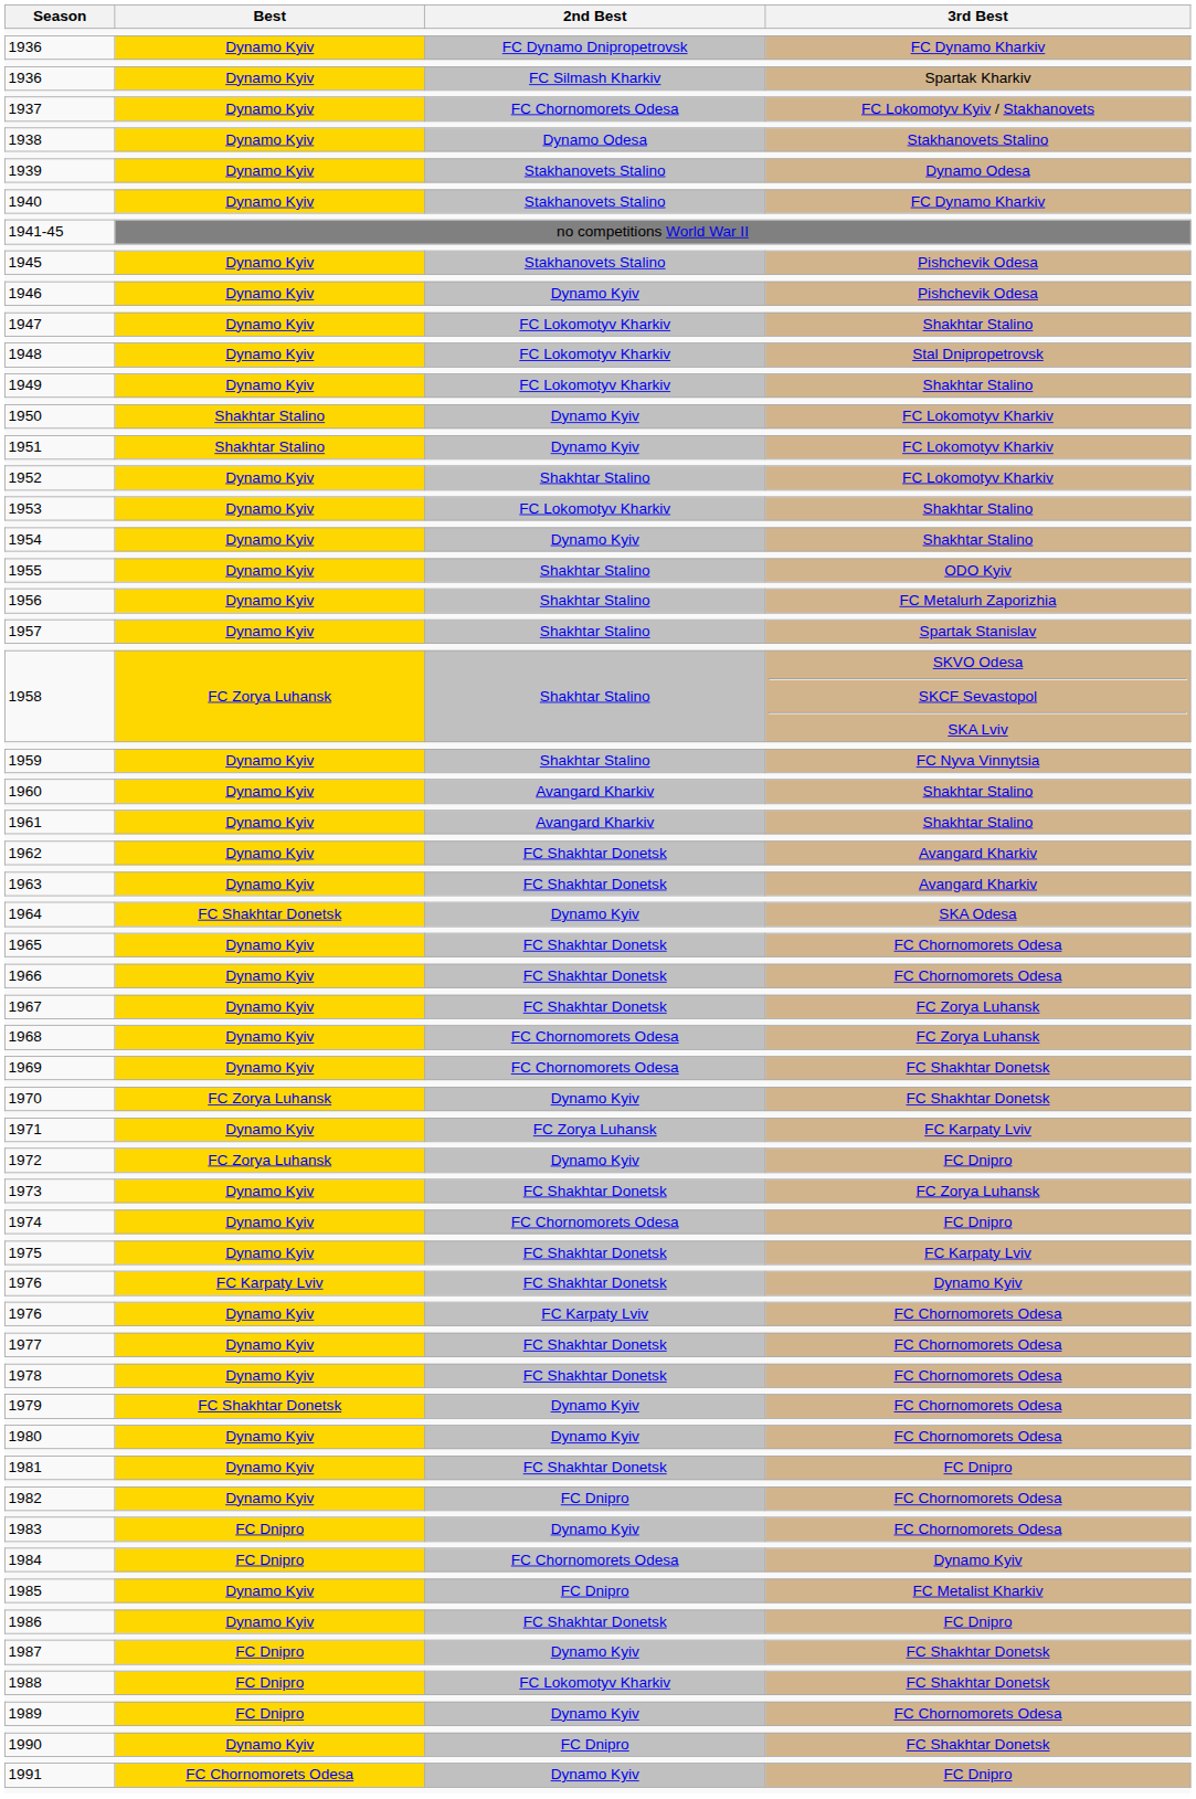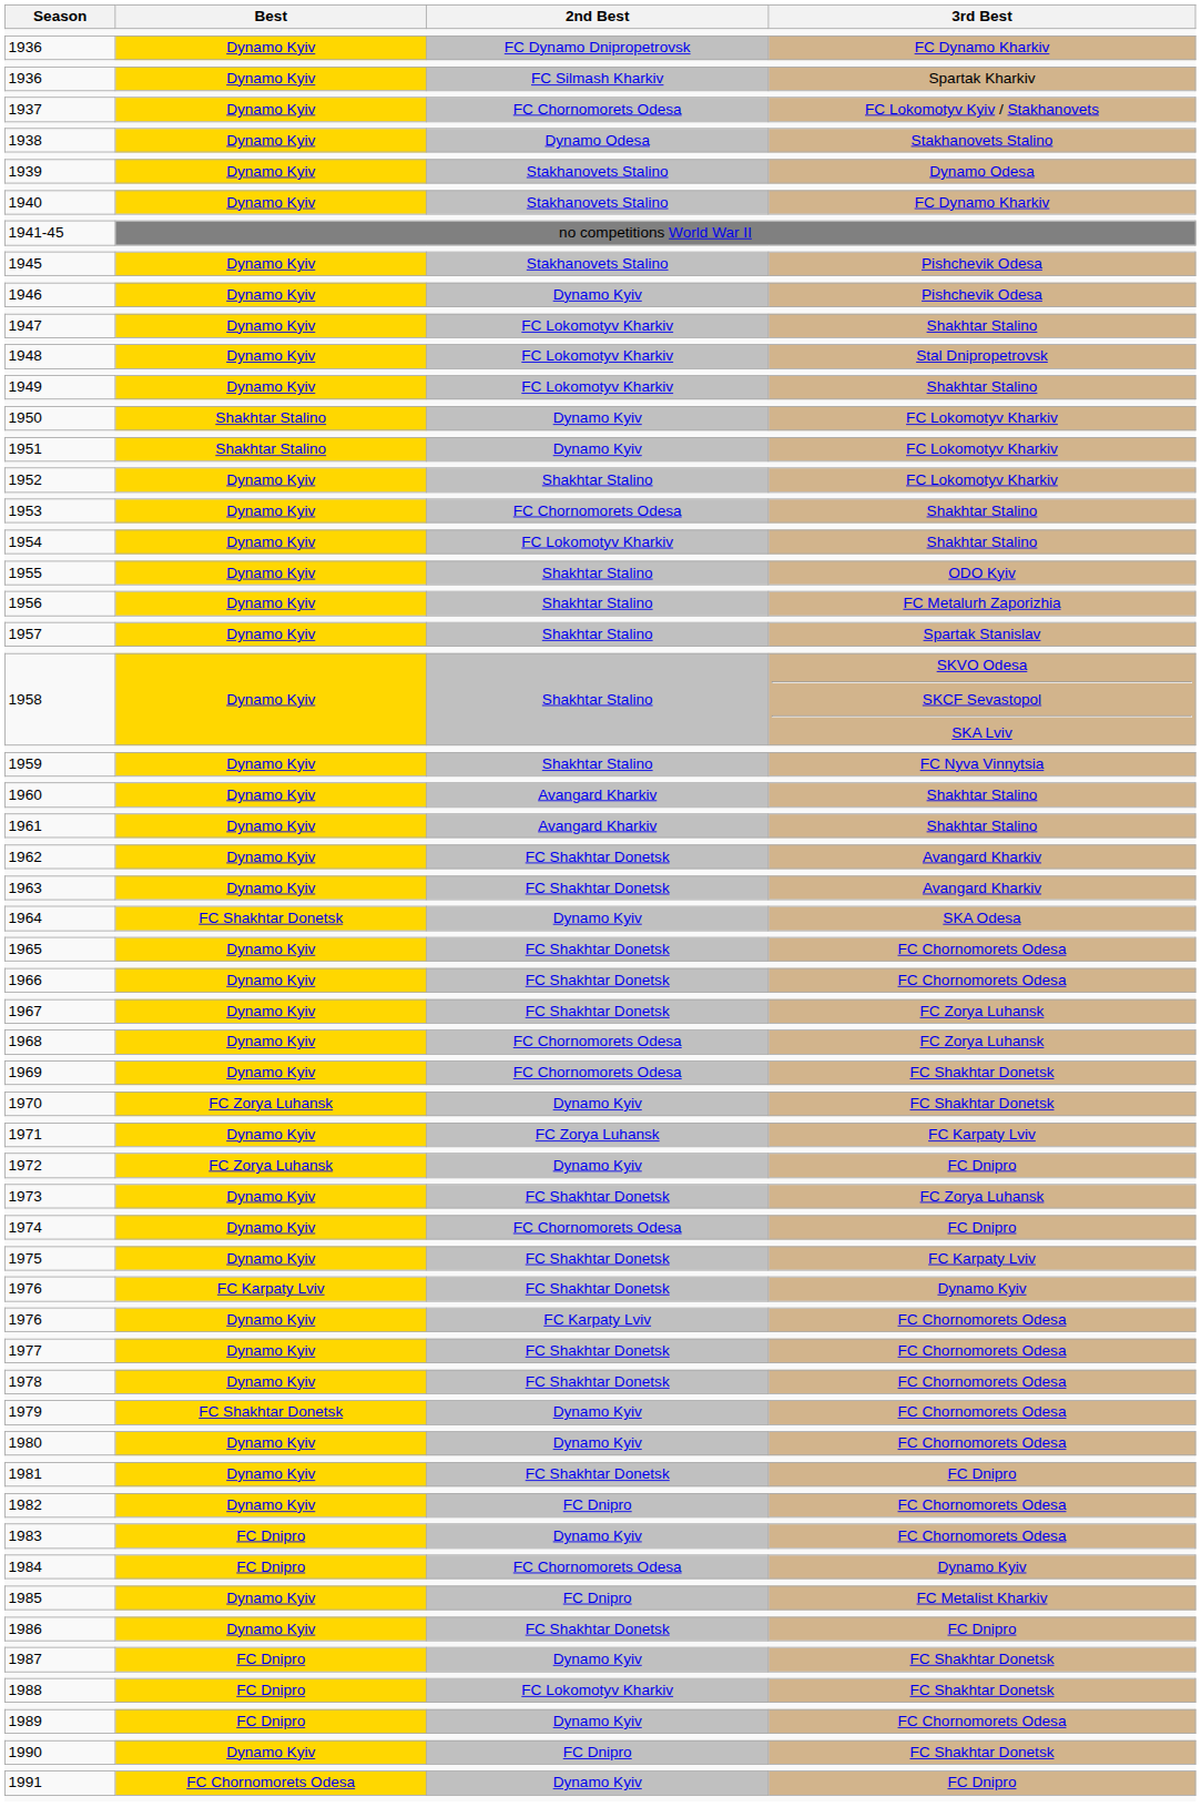 <table class="wikitable" width=100% align=center style="border:2px black;">
 <tr>
 <th>Season</th>
 <th>Best</th>
 <th>2nd Best</th>
 <th>3rd Best</th>
 </tr>
 <tr>
 <td colspan=5 style="border:1px black;"></td>
 </tr>
 <tr>
 <td>1936 </td>
 <td align=center bgcolor=gold><a href='#'>Dynamo Kyiv</a></td>
 <td align=center bgcolor=silver><a href='#'>FC Dynamo Dnipropetrovsk</a></td>
 <td align=center bgcolor=tan><a href='#'>FC Dynamo Kharkiv</a></td>
 </tr>
 <tr>
 <td colspan=5 style="border:1px black;"></td>
 </tr>
 <tr>
 <td>1936 </td>
 <td align=center bgcolor=gold><a href='#'>Dynamo Kyiv</a></td>
 <td align=center bgcolor=silver><a href='#'>FC Silmash Kharkiv</a></td>
 <td align=center bgcolor=tan>Spartak Kharkiv</td>
 </tr>
 <tr>
 <td colspan=5 style="border:1px black;"></td>
 </tr>
 <tr>
 <td>1937</td>
 <td align=center bgcolor=gold><a href='#'>Dynamo Kyiv</a></td>
 <td align=center bgcolor=silver><a href='#'>FC Chornomorets Odesa</a></td>
 <td align=center bgcolor=tan><a href='#'>FC Lokomotyv Kyiv</a> / <a href='#'>Stakhanovets</a></td>
 </tr>
 <tr>
 <td colspan=5 style="border:1px black;"></td>
 </tr>
 <tr>
 <td>1938</td>
 <td align=center bgcolor=gold><a href='#'>Dynamo Kyiv</a></td>
 <td align=center bgcolor=silver><a href='#'>Dynamo Odesa</a></td>
 <td align=center bgcolor=tan><a href='#'>Stakhanovets Stalino</a></td>
 </tr>
 <tr>
 <td colspan=5 style="border:1px black;"></td>
 </tr>
 <tr>
 <td>1939</td>
 <td align=center bgcolor=gold><a href='#'>Dynamo Kyiv</a></td>
 <td align=center bgcolor=silver><a href='#'>Stakhanovets Stalino</a></td>
 <td align=center bgcolor=tan><a href='#'>Dynamo Odesa</a></td>
 </tr>
 <tr>
 <td colspan=5 style="border:1px black;"></td>
 </tr>
 <tr>
 <td>1940</td>
 <td align=center bgcolor=gold><a href='#'>Dynamo Kyiv</a></td>
 <td align=center bgcolor=silver><a href='#'>Stakhanovets Stalino</a></td>
 <td align=center bgcolor=tan><a href='#'>FC Dynamo Kharkiv</a></td>
 </tr>
 <tr>
 <td colspan=5 style="border:1px black;"></td>
 </tr>
 <tr>
 <td>1941-45</td>
 <td align=center bgcolor=grey colspan=4>no competitions <a href='#'>World War II</a></td>
 </tr>
 <tr>
 <td colspan=5 style="border:1px black;"></td>
 </tr>
 <tr>
 <td>1945</td>
 <td align=center bgcolor=gold><a href='#'>Dynamo Kyiv</a></td>
 <td align=center bgcolor=silver><a href='#'>Stakhanovets Stalino</a></td>
 <td align=center bgcolor=tan><a href='#'>Pishchevik Odesa</a></td>
 </tr>
 <tr>
 <td colspan=5 style="border:1px black;"></td>
 </tr>
 <tr>
 <td>1946</td>
 <td align=center bgcolor=gold><a href='#'>Dynamo Kyiv</a></td>
 <td align=center bgcolor=silver><a href='#'>Dynamo Kyiv</a></td>
 <td align=center bgcolor=tan><a href='#'>Pishchevik Odesa</a></td>
 </tr>
 <tr>
 <td colspan=5 style="border:1px black;"></td>
 </tr>
 <tr>
 <td>1947</td>
 <td align=center bgcolor=gold><a href='#'>Dynamo Kyiv</a></td>
 <td align=center bgcolor=silver><a href='#'>FC Lokomotyv Kharkiv</a></td>
 <td align=center bgcolor=tan><a href='#'>Shakhtar Stalino</a></td>
 </tr>
 <tr>
 <td colspan=5 style="border:1px black;"></td>
 </tr>
 <tr>
 <td>1948</td>
 <td align=center bgcolor=gold><a href='#'>Dynamo Kyiv</a></td>
 <td align=center bgcolor=silver><a href='#'>FC Lokomotyv Kharkiv</a></td>
 <td align=center bgcolor=tan><a href='#'>Stal Dnipropetrovsk</a></td>
 </tr>
 <tr>
 <td colspan=5 style="border:1px black;"></td>
 </tr>
 <tr>
 <td>1949</td>
 <td align=center bgcolor=gold><a href='#'>Dynamo Kyiv</a></td>
 <td align=center bgcolor=silver><a href='#'>FC Lokomotyv Kharkiv</a></td>
 <td align=center bgcolor=tan><a href='#'>Shakhtar Stalino</a></td>
 </tr>
 <tr>
 <td colspan=5 style="border:1px black;"></td>
 </tr>
 <tr>
 <td>1950</td>
 <td align=center bgcolor=gold><a href='#'>Shakhtar Stalino</a></td>
 <td align=center bgcolor=silver><a href='#'>Dynamo Kyiv</a></td>
 <td align=center bgcolor=tan><a href='#'>FC Lokomotyv Kharkiv</a></td>
 </tr>
 <tr>
 <td colspan=5 style="border:1px black;"></td>
 </tr>
 <tr>
 <td>1951</td>
 <td align=center bgcolor=gold><a href='#'>Shakhtar Stalino</a></td>
 <td align=center bgcolor=silver><a href='#'>Dynamo Kyiv</a></td>
 <td align=center bgcolor=tan><a href='#'>FC Lokomotyv Kharkiv</a></td>
 </tr>
 <tr>
 <td colspan=5 style="border:1px black;"></td>
 </tr>
 <tr>
 <td>1952</td>
 <td align=center bgcolor=gold><a href='#'>Dynamo Kyiv</a></td>
 <td align=center bgcolor=silver><a href='#'>Shakhtar Stalino</a></td>
 <td align=center bgcolor=tan><a href='#'>FC Lokomotyv Kharkiv</a></td>
 </tr>
 <tr>
 <td colspan=5 style="border:1px black;"></td>
 </tr>
 <tr>
 <td>1953</td>
 <td align=center bgcolor=gold><a href='#'>Dynamo Kyiv</a></td>
-<td align=center bgcolor=silver><a href='#'>FC Lokomotyv Kharkiv</a></td>
+<td align=center bgcolor=silver><a href='#'>FC Chornomorets Odesa</a></td>
 <td align=center bgcolor=tan><a href='#'>Shakhtar Stalino</a></td>
 </tr>
 <tr>
 <td colspan=5 style="border:1px black;"></td>
 </tr>
 <tr>
 <td>1954</td>
 <td align=center bgcolor=gold><a href='#'>Dynamo Kyiv</a></td>
-<td align=center bgcolor=silver><a href='#'>Dynamo Kyiv</a></td>
+<td align=center bgcolor=silver><a href='#'>FC Lokomotyv Kharkiv</a></td>
 <td align=center bgcolor=tan><a href='#'>Shakhtar Stalino</a></td>
 </tr>
 <tr>
 <td colspan=5 style="border:1px black;"></td>
 </tr>
 <tr>
 <td>1955</td>
 <td align=center bgcolor=gold><a href='#'>Dynamo Kyiv</a></td>
 <td align=center bgcolor=silver><a href='#'>Shakhtar Stalino</a></td>
 <td align=center bgcolor=tan><a href='#'>ODO Kyiv</a></td>
 </tr>
 <tr>
 <td colspan=5 style="border:1px black;"></td>
 </tr>
 <tr>
 <td>1956</td>
 <td align=center bgcolor=gold><a href='#'>Dynamo Kyiv</a></td>
 <td align=center bgcolor=silver><a href='#'>Shakhtar Stalino</a></td>
 <td align=center bgcolor=tan><a href='#'>FC Metalurh Zaporizhia</a></td>
 </tr>
 <tr>
 <td colspan=5 style="border:1px black;"></td>
 </tr>
 <tr>
 <td>1957</td>
 <td align=center bgcolor=gold><a href='#'>Dynamo Kyiv</a></td>
 <td align=center bgcolor=silver><a href='#'>Shakhtar Stalino</a></td>
 <td align=center bgcolor=tan><a href='#'>Spartak Stanislav</a></td>
 </tr>
 <tr>
 <td colspan=5 style="border:1px black;"></td>
 </tr>
 <tr>
 <td>1958</td>
-<td align=center bgcolor=gold><a href='#'>FC Zorya Luhansk</a></td>
+<td align=center bgcolor=gold><a href='#'>Dynamo Kyiv</a></td>
 <td align=center bgcolor=silver><a href='#'>Shakhtar Stalino</a></td>
 <td align=center bgcolor=tan><a href='#'>SKVO Odesa</a><hr><a href='#'>SKCF Sevastopol</a><hr><a href='#'>SKA Lviv</a></td>
 </tr>
 <tr>
 <td colspan=5 style="border:1px black;"></td>
 </tr>
 <tr>
 <td>1959</td>
 <td align=center bgcolor=gold><a href='#'>Dynamo Kyiv</a></td>
 <td align=center bgcolor=silver><a href='#'>Shakhtar Stalino</a></td>
 <td align=center bgcolor=tan><a href='#'>FC Nyva Vinnytsia</a></td>
 </tr>
 <tr>
 <td colspan=5 style="border:1px black;"></td>
 </tr>
 <tr>
 <td>1960</td>
 <td align=center bgcolor=gold><a href='#'>Dynamo Kyiv</a></td>
 <td align=center bgcolor=silver><a href='#'>Avangard Kharkiv</a></td>
 <td align=center bgcolor=tan><a href='#'>Shakhtar Stalino</a></td>
 </tr>
 <tr>
 <td colspan=5 style="border:1px black;"></td>
 </tr>
 <tr>
 <td>1961</td>
 <td align=center bgcolor=gold><a href='#'>Dynamo Kyiv</a></td>
 <td align=center bgcolor=silver><a href='#'>Avangard Kharkiv</a></td>
 <td align=center bgcolor=tan><a href='#'>Shakhtar Stalino</a></td>
 </tr>
 <tr>
 <td colspan=5 style="border:1px black;"></td>
 </tr>
 <tr>
 <td>1962</td>
 <td align=center bgcolor=gold><a href='#'>Dynamo Kyiv</a></td>
 <td align=center bgcolor=silver><a href='#'>FC Shakhtar Donetsk</a></td>
 <td align=center bgcolor=tan><a href='#'>Avangard Kharkiv</a></td>
 </tr>
 <tr>
 <td colspan=5 style="border:1px black;"></td>
 </tr>
 <tr>
 <td>1963</td>
 <td align=center bgcolor=gold><a href='#'>Dynamo Kyiv</a></td>
 <td align=center bgcolor=silver><a href='#'>FC Shakhtar Donetsk</a></td>
 <td align=center bgcolor=tan><a href='#'>Avangard Kharkiv</a></td>
 </tr>
 <tr>
 <td colspan=5 style="border:1px black;"></td>
 </tr>
 <tr>
 <td>1964</td>
 <td align=center bgcolor=gold><a href='#'>FC Shakhtar Donetsk</a></td>
 <td align=center bgcolor=silver><a href='#'>Dynamo Kyiv</a></td>
 <td align=center bgcolor=tan><a href='#'>SKA Odesa</a></td>
 </tr>
 <tr>
 <td colspan=5 style="border:1px black;"></td>
 </tr>
 <tr>
 <td>1965</td>
 <td align=center bgcolor=gold><a href='#'>Dynamo Kyiv</a></td>
 <td align=center bgcolor=silver><a href='#'>FC Shakhtar Donetsk</a></td>
 <td align=center bgcolor=tan><a href='#'>FC Chornomorets Odesa</a></td>
 </tr>
 <tr>
 <td colspan=5 style="border:1px black;"></td>
 </tr>
 <tr>
 <td>1966</td>
 <td align=center bgcolor=gold><a href='#'>Dynamo Kyiv</a></td>
 <td align=center bgcolor=silver><a href='#'>FC Shakhtar Donetsk</a></td>
 <td align=center bgcolor=tan><a href='#'>FC Chornomorets Odesa</a></td>
 </tr>
 <tr>
 <td colspan=5 style="border:1px black;"></td>
 </tr>
 <tr>
 <td>1967</td>
 <td align=center bgcolor=gold><a href='#'>Dynamo Kyiv</a></td>
 <td align=center bgcolor=silver><a href='#'>FC Shakhtar Donetsk</a></td>
 <td align=center bgcolor=tan><a href='#'>FC Zorya Luhansk</a></td>
 </tr>
 <tr>
 <td colspan=5 style="border:1px black;"></td>
 </tr>
 <tr>
 <td>1968</td>
 <td align=center bgcolor=gold><a href='#'>Dynamo Kyiv</a></td>
 <td align=center bgcolor=silver><a href='#'>FC Chornomorets Odesa</a></td>
 <td align=center bgcolor=tan><a href='#'>FC Zorya Luhansk</a></td>
 </tr>
 <tr>
 <td colspan=5 style="border:1px black;"></td>
 </tr>
 <tr>
 <td>1969</td>
 <td align=center bgcolor=gold><a href='#'>Dynamo Kyiv</a></td>
 <td align=center bgcolor=silver><a href='#'>FC Chornomorets Odesa</a></td>
 <td align=center bgcolor=tan><a href='#'>FC Shakhtar Donetsk</a></td>
 </tr>
 <tr>
 <td colspan=5 style="border:1px black;"></td>
 </tr>
 <tr>
 <td>1970</td>
 <td align=center bgcolor=gold><a href='#'>FC Zorya Luhansk</a></td>
 <td align=center bgcolor=silver><a href='#'>Dynamo Kyiv</a></td>
 <td align=center bgcolor=tan><a href='#'>FC Shakhtar Donetsk</a></td>
 </tr>
 <tr>
 <td colspan=5 style="border:1px black;"></td>
 </tr>
 <tr>
 <td>1971</td>
 <td align=center bgcolor=gold><a href='#'>Dynamo Kyiv</a></td>
 <td align=center bgcolor=silver><a href='#'>FC Zorya Luhansk</a></td>
 <td align=center bgcolor=tan><a href='#'>FC Karpaty Lviv</a></td>
 </tr>
 <tr>
 <td colspan=5 style="border:1px black;"></td>
 </tr>
 <tr>
 <td>1972</td>
 <td align=center bgcolor=gold><a href='#'>FC Zorya Luhansk</a></td>
 <td align=center bgcolor=silver><a href='#'>Dynamo Kyiv</a></td>
 <td align=center bgcolor=tan><a href='#'>FC Dnipro</a></td>
 </tr>
 <tr>
 <td colspan=5 style="border:1px black;"></td>
 </tr>
 <tr>
 <td>1973</td>
 <td align=center bgcolor=gold><a href='#'>Dynamo Kyiv</a></td>
 <td align=center bgcolor=silver><a href='#'>FC Shakhtar Donetsk</a></td>
 <td align=center bgcolor=tan><a href='#'>FC Zorya Luhansk</a></td>
 </tr>
 <tr>
 <td colspan=5 style="border:1px black;"></td>
 </tr>
 <tr>
 <td>1974</td>
 <td align=center bgcolor=gold><a href='#'>Dynamo Kyiv</a></td>
 <td align=center bgcolor=silver><a href='#'>FC Chornomorets Odesa</a></td>
 <td align=center bgcolor=tan><a href='#'>FC Dnipro</a></td>
 </tr>
 <tr>
 <td colspan=5 style="border:1px black;"></td>
 </tr>
 <tr>
 <td>1975</td>
 <td align=center bgcolor=gold><a href='#'>Dynamo Kyiv</a></td>
 <td align=center bgcolor=silver><a href='#'>FC Shakhtar Donetsk</a></td>
 <td align=center bgcolor=tan><a href='#'>FC Karpaty Lviv</a></td>
 </tr>
 <tr>
 <td colspan=5 style="border:1px black;"></td>
 </tr>
 <tr>
 <td>1976 </td>
 <td align=center bgcolor=gold><a href='#'>FC Karpaty Lviv</a></td>
 <td align=center bgcolor=silver><a href='#'>FC Shakhtar Donetsk</a></td>
 <td align=center bgcolor=tan><a href='#'>Dynamo Kyiv</a></td>
 </tr>
 <tr>
 <td colspan=5 style="border:1px black;"></td>
 </tr>
 <tr>
 <td>1976 </td>
 <td align=center bgcolor=gold><a href='#'>Dynamo Kyiv</a></td>
 <td align=center bgcolor=silver><a href='#'>FC Karpaty Lviv</a></td>
 <td align=center bgcolor=tan><a href='#'>FC Chornomorets Odesa</a></td>
 </tr>
 <tr>
 <td colspan=5 style="border:1px black;"></td>
 </tr>
 <tr>
 <td>1977</td>
 <td align=center bgcolor=gold><a href='#'>Dynamo Kyiv</a></td>
 <td align=center bgcolor=silver><a href='#'>FC Shakhtar Donetsk</a></td>
 <td align=center bgcolor=tan><a href='#'>FC Chornomorets Odesa</a></td>
 </tr>
 <tr>
 <td colspan=5 style="border:1px black;"></td>
 </tr>
 <tr>
 <td>1978</td>
 <td align=center bgcolor=gold><a href='#'>Dynamo Kyiv</a></td>
 <td align=center bgcolor=silver><a href='#'>FC Shakhtar Donetsk</a></td>
 <td align=center bgcolor=tan><a href='#'>FC Chornomorets Odesa</a></td>
 </tr>
 <tr>
 <td colspan=5 style="border:1px black;"></td>
 </tr>
 <tr>
 <td>1979</td>
 <td align=center bgcolor=gold><a href='#'>FC Shakhtar Donetsk</a></td>
 <td align=center bgcolor=silver><a href='#'>Dynamo Kyiv</a></td>
 <td align=center bgcolor=tan><a href='#'>FC Chornomorets Odesa</a></td>
 </tr>
 <tr>
 <td colspan=5 style="border:1px black;"></td>
 </tr>
 <tr>
 <td>1980</td>
 <td align=center bgcolor=gold><a href='#'>Dynamo Kyiv</a></td>
 <td align=center bgcolor=silver><a href='#'>Dynamo Kyiv</a></td>
 <td align=center bgcolor=tan><a href='#'>FC Chornomorets Odesa</a></td>
 </tr>
 <tr>
 <td colspan=5 style="border:1px black;"></td>
 </tr>
 <tr>
 <td>1981</td>
 <td align=center bgcolor=gold><a href='#'>Dynamo Kyiv</a></td>
 <td align=center bgcolor=silver><a href='#'>FC Shakhtar Donetsk</a></td>
 <td align=center bgcolor=tan><a href='#'>FC Dnipro</a></td>
 </tr>
 <tr>
 <td colspan=5 style="border:1px black;"></td>
 </tr>
 <tr>
 <td>1982</td>
 <td align=center bgcolor=gold><a href='#'>Dynamo Kyiv</a></td>
 <td align=center bgcolor=silver><a href='#'>FC Dnipro</a></td>
 <td align=center bgcolor=tan><a href='#'>FC Chornomorets Odesa</a></td>
 </tr>
 <tr>
 <td colspan=5 style="border:1px black;"></td>
 </tr>
 <tr>
 <td>1983</td>
 <td align=center bgcolor=gold><a href='#'>FC Dnipro</a></td>
 <td align=center bgcolor=silver><a href='#'>Dynamo Kyiv</a></td>
 <td align=center bgcolor=tan><a href='#'>FC Chornomorets Odesa</a></td>
 </tr>
 <tr>
 <td colspan=5 style="border:1px black;"></td>
 </tr>
 <tr>
 <td>1984</td>
 <td align=center bgcolor=gold><a href='#'>FC Dnipro</a></td>
 <td align=center bgcolor=silver><a href='#'>FC Chornomorets Odesa</a></td>
 <td align=center bgcolor=tan><a href='#'>Dynamo Kyiv</a></td>
 </tr>
 <tr>
 <td colspan=5 style="border:1px black;"></td>
 </tr>
 <tr>
 <td>1985</td>
 <td align=center bgcolor=gold><a href='#'>Dynamo Kyiv</a></td>
 <td align=center bgcolor=silver><a href='#'>FC Dnipro</a></td>
 <td align=center bgcolor=tan><a href='#'>FC Metalist Kharkiv</a></td>
 </tr>
 <tr>
 <td colspan=5 style="border:1px black;"></td>
 </tr>
 <tr>
 <td>1986</td>
 <td align=center bgcolor=gold><a href='#'>Dynamo Kyiv</a></td>
 <td align=center bgcolor=silver><a href='#'>FC Shakhtar Donetsk</a></td>
 <td align=center bgcolor=tan><a href='#'>FC Dnipro</a></td>
 </tr>
 <tr>
 <td colspan=5 style="border:1px black;"></td>
 </tr>
 <tr>
 <td>1987</td>
 <td align=center bgcolor=gold><a href='#'>FC Dnipro</a></td>
 <td align=center bgcolor=silver><a href='#'>Dynamo Kyiv</a></td>
 <td align=center bgcolor=tan><a href='#'>FC Shakhtar Donetsk</a></td>
 </tr>
 <tr>
 <td colspan=5 style="border:1px black;"></td>
 </tr>
 <tr>
 <td>1988</td>
 <td align=center bgcolor=gold><a href='#'>FC Dnipro</a></td>
 <td align=center bgcolor=silver><a href='#'>FC Lokomotyv Kharkiv</a></td>
 <td align=center bgcolor=tan><a href='#'>FC Shakhtar Donetsk</a></td>
 </tr>
 <tr>
 <td colspan=5 style="border:1px black;"></td>
 </tr>
 <tr>
 <td>1989</td>
 <td align=center bgcolor=gold><a href='#'>FC Dnipro</a></td>
 <td align=center bgcolor=silver><a href='#'>Dynamo Kyiv</a></td>
 <td align=center bgcolor=tan><a href='#'>FC Chornomorets Odesa</a></td>
 </tr>
 <tr>
 <td colspan=5 style="border:1px black;"></td>
 </tr>
 <tr>
 <td>1990</td>
 <td align=center bgcolor=gold><a href='#'>Dynamo Kyiv</a></td>
 <td align=center bgcolor=silver><a href='#'>FC Dnipro</a></td>
 <td align=center bgcolor=tan><a href='#'>FC Shakhtar Donetsk</a></td>
 </tr>
 <tr>
 <td colspan=5 style="border:1px black;"></td>
 </tr>
 <tr>
 <td>1991</td>
 <td align=center bgcolor=gold><a href='#'>FC Chornomorets Odesa</a></td>
 <td align=center bgcolor=silver><a href='#'>Dynamo Kyiv</a></td>
 <td align=center bgcolor=tan><a href='#'>FC Dnipro</a></td>
 </tr>
 <tr>
 <td colspan=5 style="border:1px black;"></td>
 </tr>
 </table>
